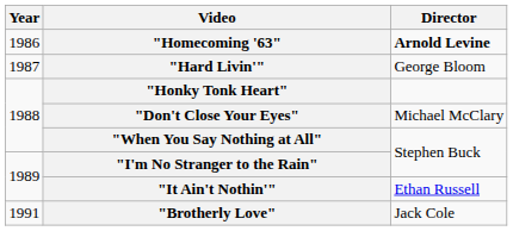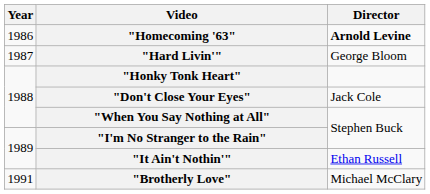 <table class="wikitable plainrowheaders">
 <tr>
 <th>Year</th>
 <th style="width:22em;">Video</th>
 <th>Director</th>
 </tr>
 <tr>
 <td>1986</td>
 <th scope="row">"Homecoming '63"</th>
 <td><strong>Arnold Levine</strong></td>
 </tr>
 <tr>
 <td>1987</td>
 <th scope="row">"Hard Livin'"</th>
 <td>George Bloom</td>
 </tr>
 <tr>
 <td rowspan="3">1988</td>
 <th scope="row">"Honky Tonk Heart"</th>
 <td></td>
 </tr>
 <tr>
 <th scope="row">"Don't Close Your Eyes"</th>
-<td>Michael McClary</td>
+<td>Jack Cole</td>
 </tr>
 <tr>
 <th scope="row">"When You Say Nothing at All"</th>
 <td rowspan="2">Stephen Buck</td>
 </tr>
 <tr>
 <td rowspan="2">1989</td>
 <th scope="row">"I'm No Stranger to the Rain"</th>
 </tr>
 <tr>
 <th scope="row">"It Ain't Nothin'"</th>
 <td><a href='#'>Ethan Russell</a></td>
 </tr>
 <tr>
 <td>1991</td>
 <th scope="row">"Brotherly Love" </th>
-<td>Jack Cole</td>
+<td>Michael McClary</td>
 </tr>
 </table>
